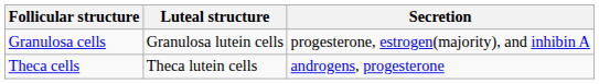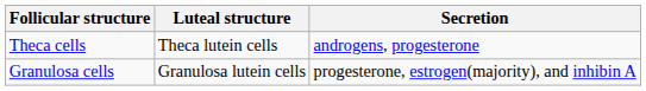 <table class="wikitable">
 <tr>
 <th>Follicular structure</th>
 <th>Luteal structure</th>
 <th>Secretion</th>
 </tr>
 <tr>
+<td><a href='#'>Theca cells</a></td>
+<td>Theca lutein cells</td>
+<td><a href='#'>androgens</a>, <a href='#'>progesterone</a></td>
+</tr>
+<tr>
 <td><a href='#'>Granulosa cells</a></td>
 <td>Granulosa lutein cells</td>
 <td>progesterone, <a href='#'>estrogen</a>(majority), and <a href='#'>inhibin A</a></td>
 </tr>
-<tr>
-<td><a href='#'>Theca cells</a></td>
-<td>Theca lutein cells</td>
-<td><a href='#'>androgens</a>, <a href='#'>progesterone</a></td>
-</tr>
 </table>
